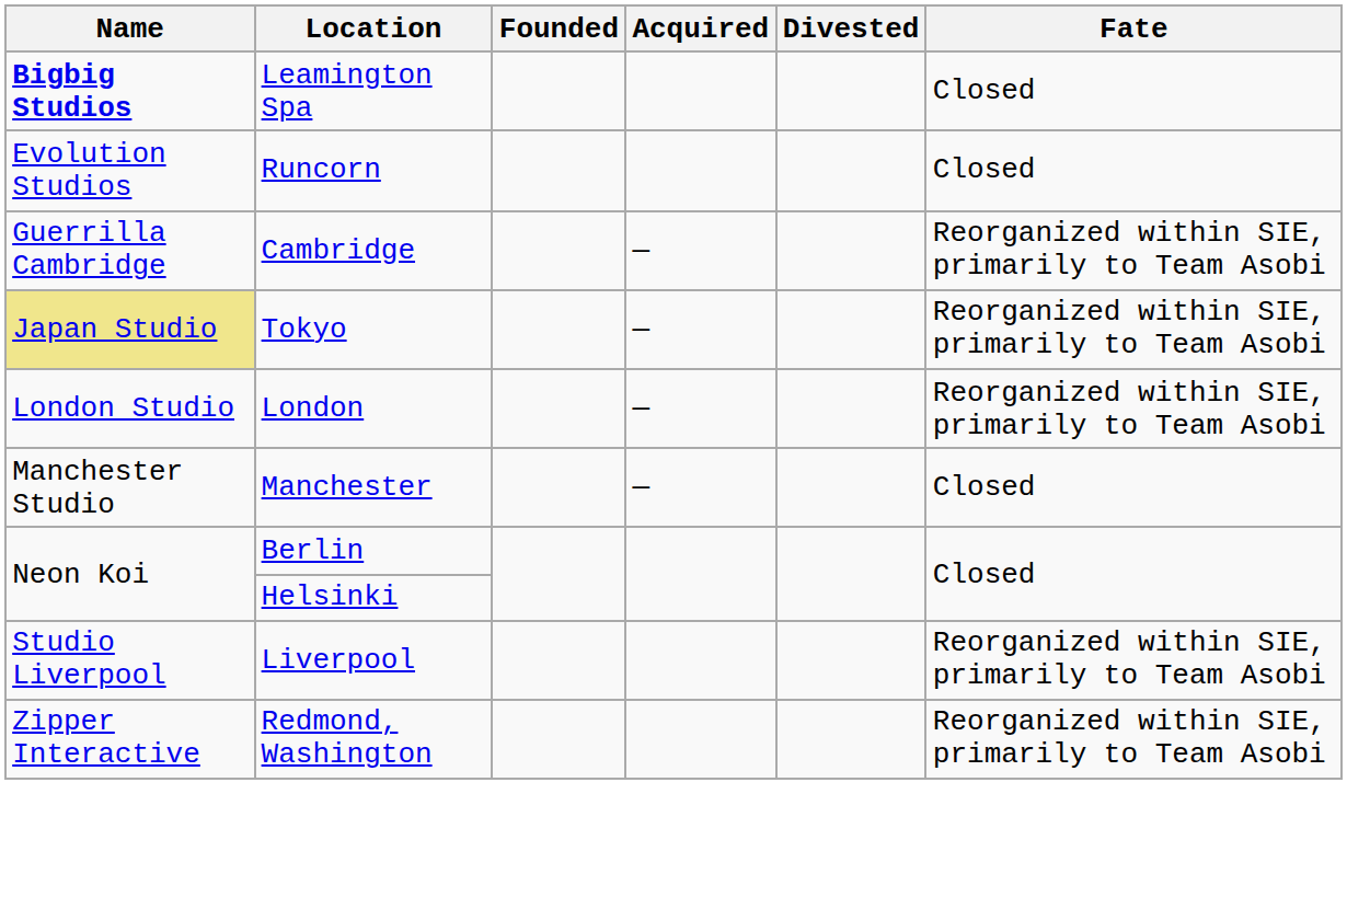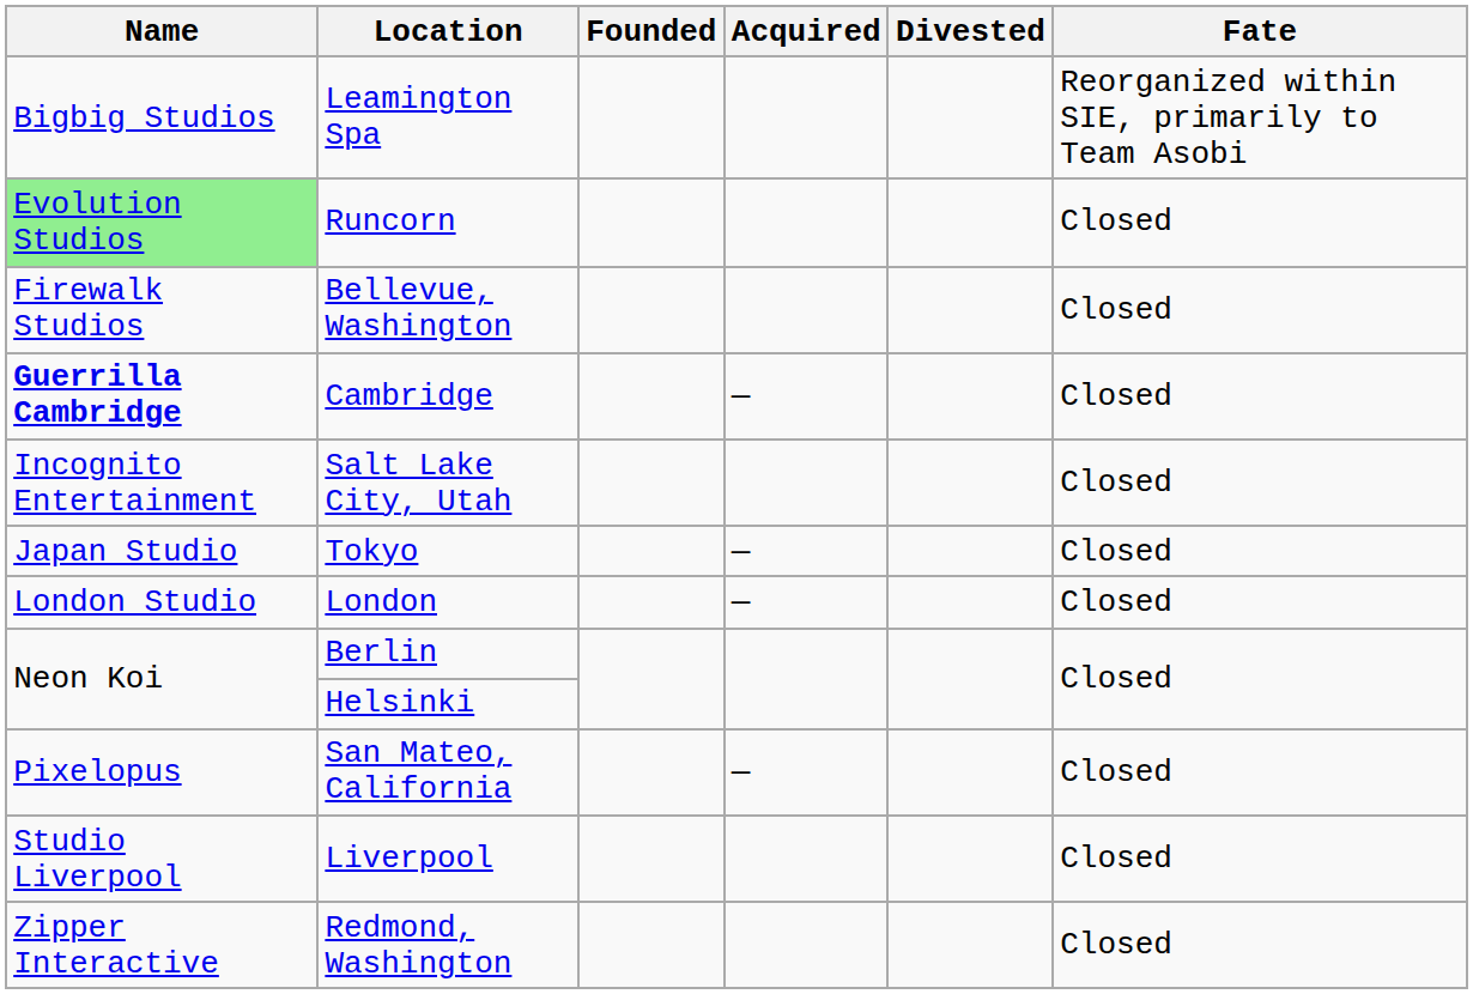 <table class="wikitable sortable plainrowheaders">
 <tr>
 <th>Name</th>
 <th>Location</th>
 <th>Founded</th>
 <th>Acquired</th>
 <th>Divested</th>
 <th>Fate</th>
 </tr>
 <tr>
-<td><strong><a href='#'>Bigbig Studios</a></strong></td>
+<td><a href='#'>Bigbig Studios</a></td>
 <td><a href='#'>Leamington Spa</a></td>
 <td></td>
 <td></td>
 <td></td>
-<td>Closed</td>
+<td>Reorganized within SIE, primarily to Team Asobi</td>
 </tr>
 <tr>
-<td><a href='#'>Evolution Studios</a></td>
+<td style="background: lightgreen;"><a href='#'>Evolution Studios</a></td>
 <td><a href='#'>Runcorn</a></td>
 <td></td>
 <td></td>
 <td></td>
 <td>Closed</td>
 </tr>
 <tr>
-<td><a href='#'>Guerrilla Cambridge</a></td>
+<td><a href='#'>Firewalk Studios</a></td>
+<td><a href='#'>Bellevue, Washington</a></td>
+<td></td>
+<td></td>
+<td></td>
+<td>Closed</td>
+</tr>
+<tr>
+<td><strong><a href='#'>Guerrilla Cambridge</a></strong></td>
 <td><a href='#'>Cambridge</a></td>
 <td></td>
 <td>—</td>
 <td></td>
-<td>Reorganized within SIE, primarily to Team Asobi</td>
+<td>Closed</td>
 </tr>
 <tr>
-<td style="background: khaki;"><a href='#'>Japan Studio</a></td>
+<td><a href='#'>Incognito Entertainment</a></td>
+<td><a href='#'>Salt Lake City, Utah</a></td>
+<td></td>
+<td></td>
+<td></td>
+<td>Closed</td>
+</tr>
+<tr>
+<td><a href='#'>Japan Studio</a></td>
 <td><a href='#'>Tokyo</a></td>
 <td></td>
 <td>—</td>
 <td></td>
-<td>Reorganized within SIE, primarily to Team Asobi</td>
+<td>Closed</td>
 </tr>
 <tr>
 <td><a href='#'>London Studio</a></td>
 <td><a href='#'>London</a></td>
-<td></td>
-<td>—</td>
-<td></td>
-<td>Reorganized within SIE, primarily to Team Asobi</td>
-</tr>
-<tr>
-<td>Manchester Studio</td>
-<td><a href='#'>Manchester</a></td>
 <td></td>
 <td>—</td>
 <td></td>
 <td>Closed</td>
 </tr>
 <tr>
 <td rowspan="2">Neon Koi</td>
 <td><a href='#'>Berlin</a></td>
 <td rowspan="2"></td>
 <td rowspan="2"></td>
 <td rowspan="2"></td>
 <td rowspan="2">Closed</td>
 </tr>
 <tr>
 <td><a href='#'>Helsinki</a></td>
 </tr>
 <tr>
+<td><a href='#'>Pixelopus</a></td>
+<td><a href='#'>San Mateo, California</a></td>
+<td></td>
+<td>—</td>
+<td></td>
+<td>Closed</td>
+</tr>
+<tr>
 <td><a href='#'>Studio Liverpool</a></td>
 <td><a href='#'>Liverpool</a></td>
 <td></td>
 <td></td>
 <td></td>
-<td>Reorganized within SIE, primarily to Team Asobi</td>
+<td>Closed</td>
 </tr>
 <tr>
 <td><a href='#'>Zipper Interactive</a></td>
 <td><a href='#'>Redmond, Washington</a></td>
 <td></td>
 <td></td>
 <td></td>
-<td>Reorganized within SIE, primarily to Team Asobi</td>
+<td>Closed</td>
 </tr>
 </table>
